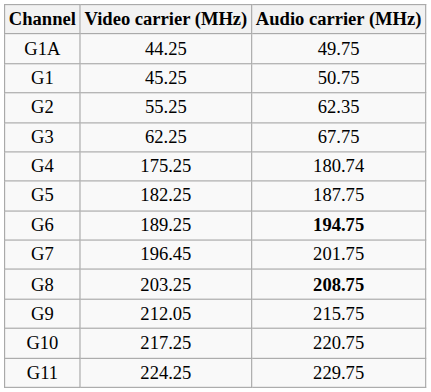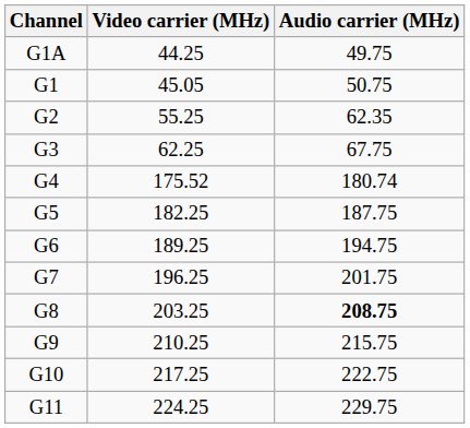 <table class="wikitable" style="text-align: center; border-collapse:collapse">
 <tr>
 <th>Channel</th>
 <th>Video carrier (MHz)</th>
 <th>Audio carrier (MHz)</th>
 </tr>
 <tr>
 <td>G1A</td>
 <td>44.25</td>
 <td>49.75</td>
 </tr>
 <tr>
 <td>G1</td>
-<td>45.25</td>
+<td>45.05</td>
 <td>50.75</td>
 </tr>
 <tr>
 <td>G2</td>
 <td>55.25</td>
 <td>62.35</td>
 </tr>
 <tr>
 <td>G3</td>
 <td>62.25</td>
 <td>67.75</td>
 </tr>
 <tr>
 <td>G4</td>
-<td>175.25</td>
+<td>175.52</td>
 <td>180.74</td>
 </tr>
 <tr>
 <td>G5</td>
 <td>182.25</td>
 <td>187.75</td>
 </tr>
 <tr>
 <td>G6</td>
 <td>189.25</td>
-<td><strong>194.75</strong></td>
+<td>194.75</td>
 </tr>
 <tr>
 <td>G7</td>
-<td>196.45</td>
+<td>196.25</td>
 <td>201.75</td>
 </tr>
 <tr>
 <td>G8</td>
 <td>203.25</td>
 <td><strong>208.75</strong></td>
 </tr>
 <tr>
 <td>G9</td>
-<td>212.05</td>
+<td>210.25</td>
 <td>215.75</td>
 </tr>
 <tr>
 <td>G10</td>
 <td>217.25</td>
-<td>220.75</td>
+<td>222.75</td>
 </tr>
 <tr>
 <td>G11</td>
 <td>224.25</td>
 <td>229.75</td>
 </tr>
 </table>
